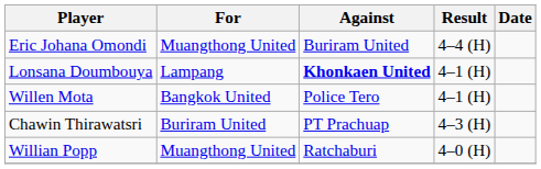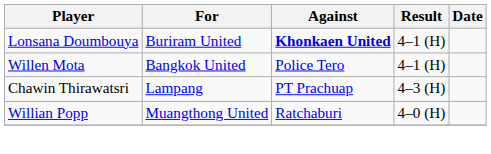 <table class="wikitable sortable">
 <tr>
 <th>Player</th>
 <th>For</th>
 <th>Against</th>
 <th align=center>Result</th>
 <th>Date</th>
 </tr>
 <tr>
-<td> <a href='#'>Eric Johana Omondi</a></td>
-<td><a href='#'>Muangthong United</a></td>
+<td> <a href='#'>Lonsana Doumbouya</a></td>
 <td><a href='#'>Buriram United</a></td>
-<td>4–4 (H)</td>
-<td></td>
-</tr>
-<tr>
-<td> <a href='#'>Lonsana Doumbouya</a></td>
-<td><a href='#'>Lampang</a></td>
 <td><strong><a href='#'>Khonkaen United</a></strong></td>
 <td>4–1 (H)</td>
 <td></td>
 </tr>
 <tr>
 <td> <a href='#'>Willen Mota</a></td>
 <td><a href='#'>Bangkok United</a></td>
 <td><a href='#'>Police Tero</a></td>
 <td>4–1 (H)</td>
 <td></td>
 </tr>
 <tr>
 <td> Chawin Thirawatsri</td>
-<td><a href='#'>Buriram United</a></td>
+<td><a href='#'>Lampang</a></td>
 <td><a href='#'>PT Prachuap</a></td>
 <td>4–3 (H)</td>
 <td></td>
 </tr>
 <tr>
 <td> <a href='#'>Willian Popp</a></td>
 <td><a href='#'>Muangthong United</a></td>
 <td><a href='#'>Ratchaburi</a></td>
 <td>4–0 (H)</td>
 <td></td>
 </tr>
 <tr>
 </tr>
 </table>
